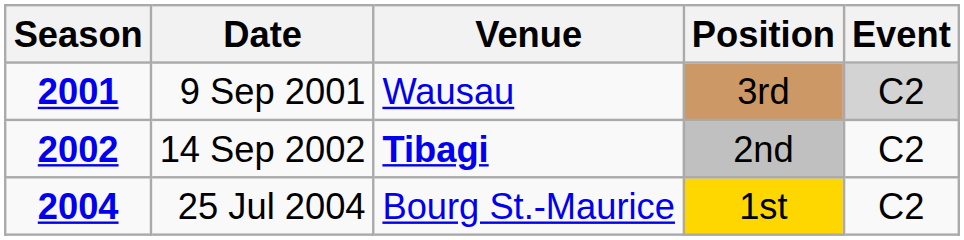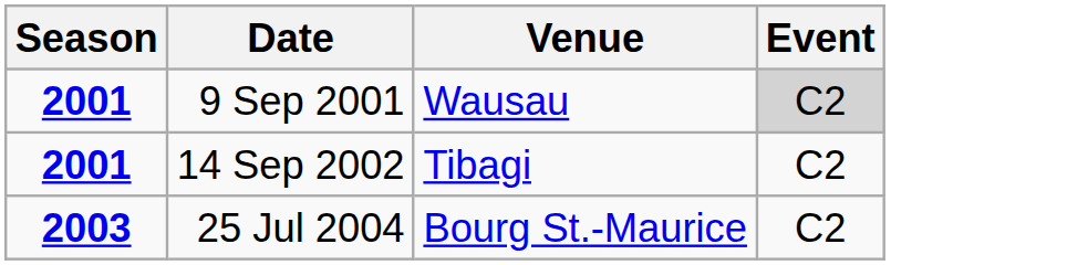 <table class="wikitable" style="text-align:center; font-size:95%;">
 <tr>
 <th>Season</th>
 <th>Date</th>
 <th>Venue</th>
-<th>Position</th>
 <th>Event</th>
 </tr>
 <tr>
 <td><strong><a href='#'>2001</a></strong></td>
 <td align=right>9 Sep 2001</td>
 <td align=left><a href='#'>Wausau</a></td>
-<td bgcolor=cc9966>3rd</td>
 <td style="background: lightgrey;">C2</td>
 </tr>
 <tr>
-<td><strong><a href='#'>2002</a></strong></td>
+<td><strong><a href='#'>2001</a></strong></td>
 <td align=right>14 Sep 2002</td>
-<td align=left><strong><a href='#'>Tibagi</a></strong></td>
-<td bgcolor=silver>2nd</td>
+<td align=left><a href='#'>Tibagi</a></td>
 <td>C2</td>
 </tr>
 <tr>
-<td><strong><a href='#'>2004</a></strong></td>
+<td><strong><a href='#'>2003</a></strong></td>
 <td align=right>25 Jul 2004</td>
 <td align=left><a href='#'>Bourg St.-Maurice</a></td>
-<td bgcolor=gold>1st</td>
 <td>C2</td>
 </tr>
 </table>
